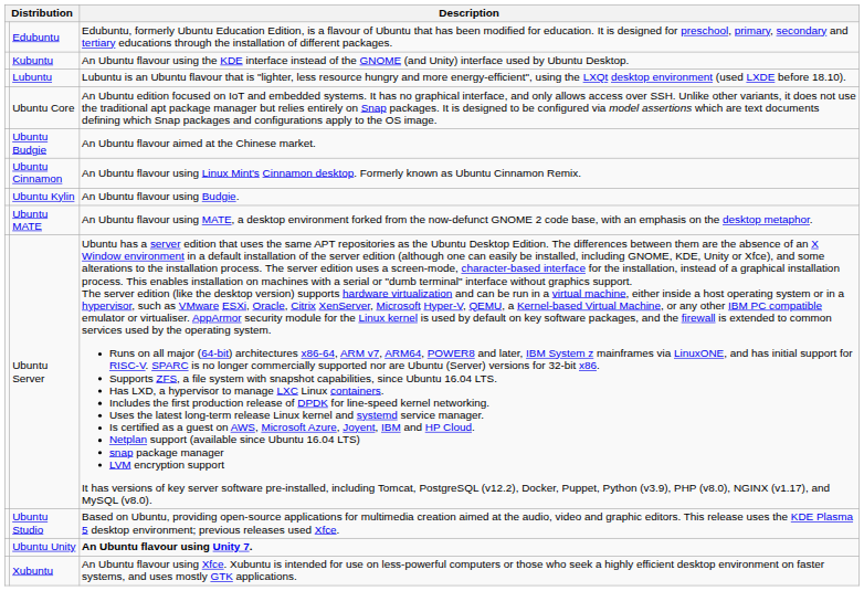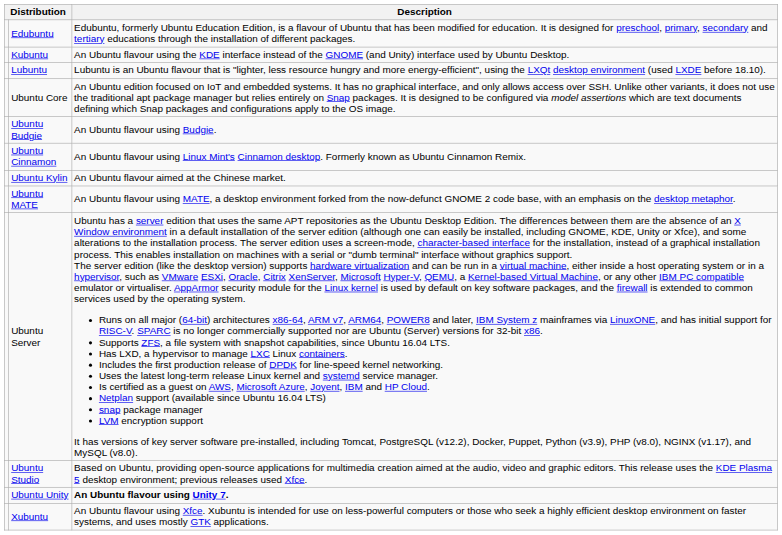 <table class="wikitable">
 <tr>
 <th colspan="2">Distribution</th>
 <th>Description</th>
 </tr>
 <tr>
 <td></td>
 <td><a href='#'>Edubuntu</a></td>
 <td>Edubuntu, formerly Ubuntu Education Edition, is a flavour of Ubuntu that has been modified for education. It is designed for <a href='#'>preschool</a>, <a href='#'>primary</a>, <a href='#'>secondary</a> and <a href='#'>tertiary</a> educations through the installation of different packages.</td>
 </tr>
 <tr>
 <td></td>
 <td><a href='#'>Kubuntu</a></td>
 <td>An Ubuntu flavour using the <a href='#'>KDE</a> interface instead of the <a href='#'>GNOME</a> (and Unity) interface used by Ubuntu Desktop.</td>
 </tr>
 <tr>
 <td></td>
 <td><a href='#'>Lubuntu</a></td>
 <td>Lubuntu is an Ubuntu flavour that is "lighter, less resource hungry and more energy-efficient", using the <a href='#'>LXQt</a> <a href='#'>desktop environment</a> (used <a href='#'>LXDE</a> before 18.10).</td>
 </tr>
 <tr>
 <td></td>
 <td>Ubuntu Core</td>
 <td>An Ubuntu edition focused on IoT and embedded systems. It has no graphical interface, and only allows access over SSH. Unlike other variants, it does not use the traditional apt package manager but relies entirely on <a href='#'>Snap</a> packages. It is designed to be configured via <em>model assertions</em> which are text documents defining which Snap packages and configurations apply to the OS image.</td>
 </tr>
 <tr>
 <td></td>
 <td><a href='#'>Ubuntu Budgie</a></td>
-<td>An Ubuntu flavour aimed at the Chinese market.</td>
+<td>An Ubuntu flavour using <a href='#'>Budgie</a>.</td>
 </tr>
 <tr>
 <td></td>
 <td><a href='#'>Ubuntu Cinnamon</a></td>
 <td>An Ubuntu flavour using <a href='#'>Linux Mint's</a> <a href='#'>Cinnamon desktop</a>. Formerly known as Ubuntu Cinnamon Remix.</td>
 </tr>
 <tr>
 <td></td>
 <td><a href='#'>Ubuntu Kylin</a></td>
-<td>An Ubuntu flavour using <a href='#'>Budgie</a>.</td>
+<td>An Ubuntu flavour aimed at the Chinese market.</td>
 </tr>
 <tr>
 <td></td>
 <td><a href='#'>Ubuntu MATE</a></td>
 <td>An Ubuntu flavour using <a href='#'>MATE</a>, a desktop environment forked from the now-defunct GNOME 2 code base, with an emphasis on the <a href='#'>desktop metaphor</a>.</td>
 </tr>
 <tr>
 <td></td>
 <td>Ubuntu Server</td>
 <td>Ubuntu has a <a href='#'>server</a> edition that uses the same APT repositories as the Ubuntu Desktop Edition. The differences between them are the absence of an <a href='#'>X Window environment</a> in a default installation of the server edition (although one can easily be installed, including GNOME, KDE, Unity or Xfce), and some alterations to the installation process. The server edition uses a screen-mode, <a href='#'>character-based interface</a> for the installation, instead of a graphical installation process. This enables installation on machines with a serial or "dumb terminal" interface without graphics support.<br>The server edition (like the desktop version) supports <a href='#'>hardware virtualization</a> and can be run in a <a href='#'>virtual machine</a>, either inside a host operating system or in a <a href='#'>hypervisor</a>, such as <a href='#'>VMware</a> <a href='#'>ESXi</a>, <a href='#'>Oracle</a>, <a href='#'>Citrix</a> <a href='#'>XenServer</a>, <a href='#'>Microsoft</a> <a href='#'>Hyper-V</a>, <a href='#'>QEMU</a>, a <a href='#'>Kernel-based Virtual Machine</a>, or any other <a href='#'>IBM PC compatible</a> emulator or virtualiser. <a href='#'>AppArmor</a> security module for the <a href='#'>Linux kernel</a> is used by default on key software packages, and the <a href='#'>firewall</a> is extended to common services used by the operating system.<ul><li>Runs on all major (<a href='#'>64-bit</a>) architectures <a href='#'>x86-64</a>, <a href='#'>ARM v7</a>, <a href='#'>ARM64</a>, <a href='#'>POWER8</a> and later, <a href='#'>IBM System z</a> mainframes via <a href='#'>LinuxONE</a>, and has initial support for <a href='#'>RISC-V</a>. <a href='#'>SPARC</a> is no longer commercially supported nor are Ubuntu (Server) versions for 32-bit <a href='#'>x86</a>.</li><li>Supports <a href='#'>ZFS</a>, a file system with snapshot capabilities, since Ubuntu 16.04 LTS.</li><li>Has LXD, a hypervisor to manage <a href='#'>LXC</a> Linux <a href='#'>containers</a>.</li><li>Includes the first production release of <a href='#'>DPDK</a> for line-speed kernel networking.</li><li>Uses the latest long-term release Linux kernel and <a href='#'>systemd</a> service manager.</li><li>Is certified as a guest on <a href='#'>AWS</a>, <a href='#'>Microsoft Azure</a>, <a href='#'>Joyent</a>, <a href='#'>IBM</a> and <a href='#'>HP Cloud</a>.</li><li><a href='#'>Netplan</a> support (available since Ubuntu 16.04 LTS)</li><li><a href='#'>snap</a> package manager</li><li><a href='#'>LVM</a> encryption support</li></ul>It has  versions of key server software pre-installed, including Tomcat, PostgreSQL (v12.2), Docker, Puppet, Python (v3.9), PHP (v8.0),  NGINX (v1.17), and MySQL (v8.0).</td>
 </tr>
 <tr>
 <td></td>
 <td><a href='#'>Ubuntu Studio</a></td>
 <td>Based on Ubuntu, providing open-source applications for multimedia creation aimed at the audio, video and graphic editors. This release uses the <a href='#'>KDE Plasma 5</a> desktop environment; previous releases used <a href='#'>Xfce</a>.</td>
 </tr>
 <tr>
 <td></td>
 <td><a href='#'>Ubuntu Unity</a></td>
 <td><strong>An Ubuntu flavour using <a href='#'>Unity 7</a>.</strong></td>
 </tr>
 <tr>
 <td></td>
 <td><a href='#'>Xubuntu</a></td>
 <td>An Ubuntu flavour using <a href='#'>Xfce</a>. Xubuntu is intended for use on less-powerful computers or those who seek a highly efficient desktop environment on faster systems, and uses mostly <a href='#'>GTK</a> applications.</td>
 </tr>
 </table>
